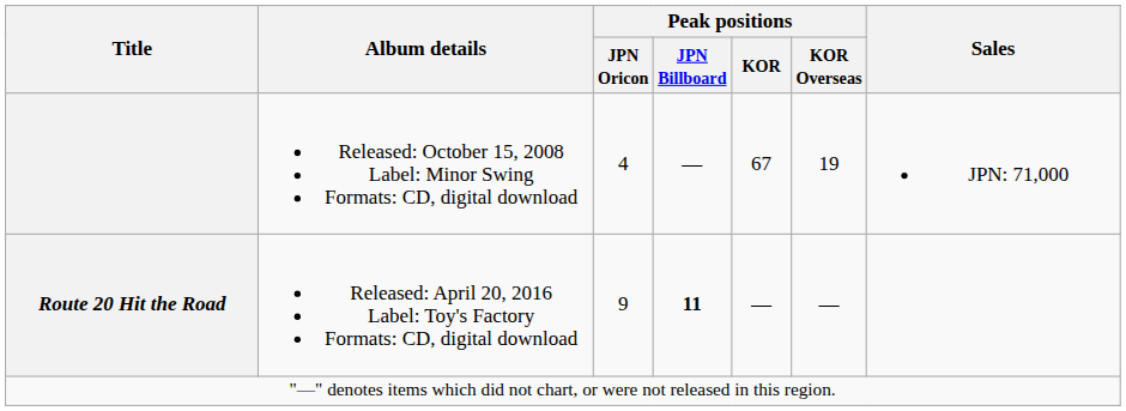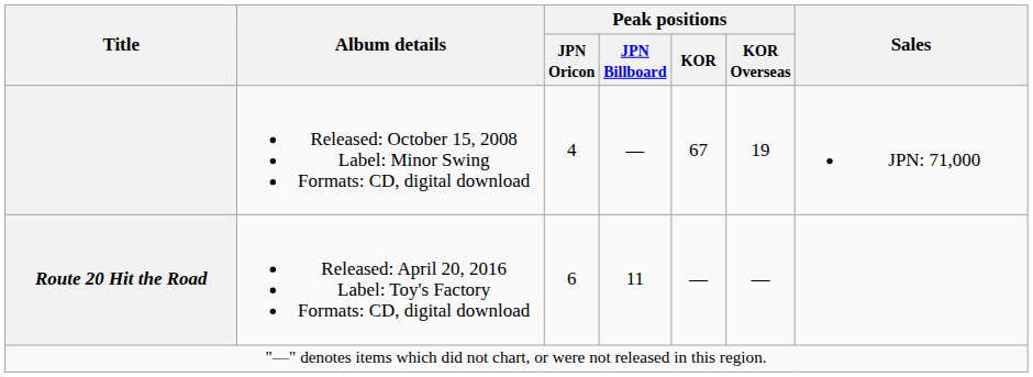 <table class="wikitable plainrowheaders" style="text-align:center;">
 <tr>
 <th style="width:12em;" rowspan="2">Title</th>
 <th style="width:16em;" rowspan="2">Album details</th>
 <th colspan="4">Peak positions</th>
 <th style="width:12em;" rowspan="2">Sales</th>
 </tr>
 <tr>
 <th style="width:2.5em;"><small>JPN<br>Oricon</small><br></th>
 <th style="width:2.5em;"><small><a href='#'>JPN<br>Billboard</a></small><br></th>
 <th style="width:2.5em;"><small>KOR</small><br></th>
 <th style="width:2.5em;"><small>KOR<br>Overseas</small><br></th>
 </tr>
 <tr>
 <th scope="row"></th>
 <td><br><ul><li>Released: October 15, 2008</li><li>Label: Minor Swing</li><li>Formats: CD, digital download</li></ul></td>
 <td>4</td>
 <td>—</td>
 <td>67</td>
 <td>19</td>
 <td><br><ul><li>JPN: 71,000</li></ul></td>
 </tr>
 <tr>
 <th scope="row"><em>Route 20 Hit the Road</em></th>
 <td><br><ul><li>Released: April 20, 2016</li><li>Label: Toy's Factory</li><li>Formats: CD, digital download</li></ul></td>
-<td>9</td>
-<td><strong>11</strong></td>
+<td>6</td>
+<td>11</td>
 <td>—</td>
 <td>—</td>
 <td></td>
 </tr>
 <tr>
 <td colspan="12" align="center" style="font-size:90%;">"—" denotes items which did not chart, or were not released in this region.</td>
 </tr>
 </table>
